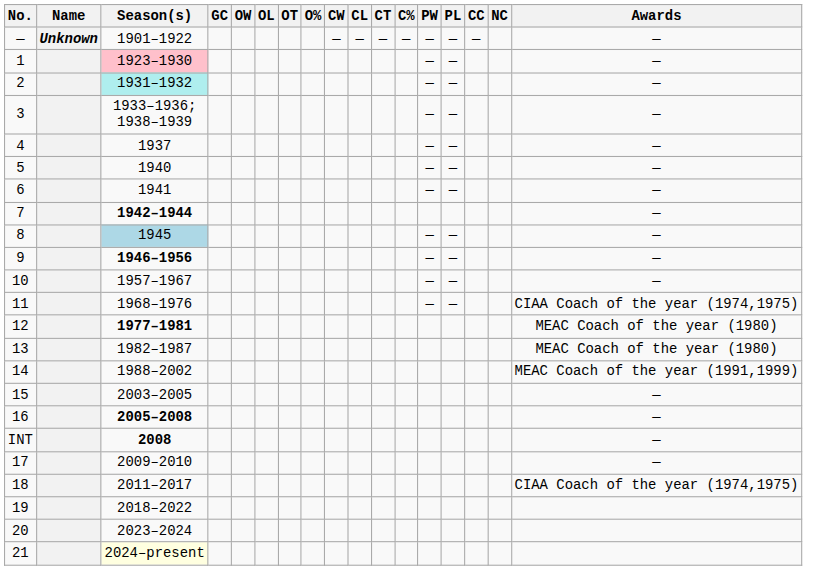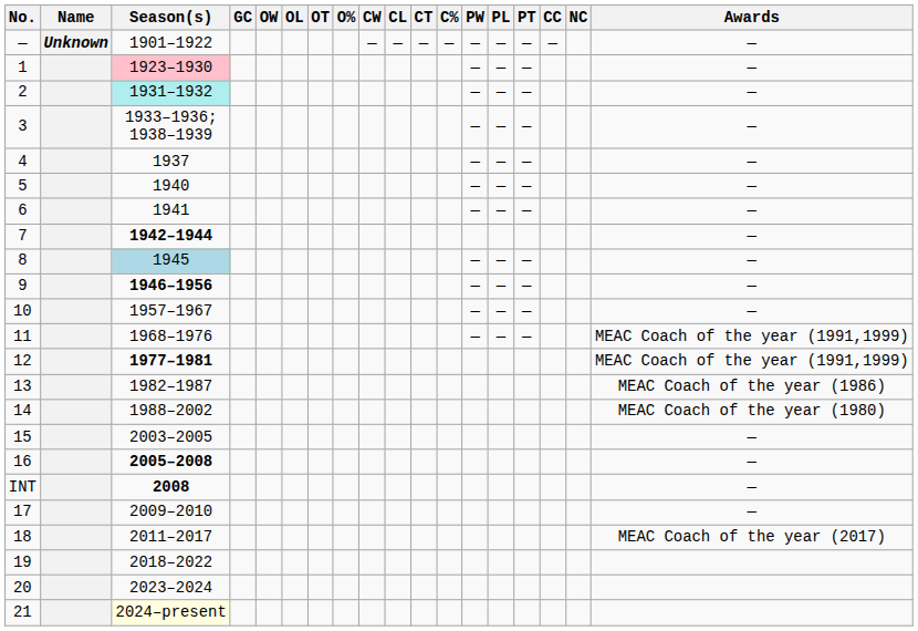 <table class="wikitable sortable" style="text-align:center">
 <tr>
 <th scope="col" class="unsortable">No.</th>
 <th scope="col">Name</th>
 <th scope="col">Season(s)</th>
 <th scope="col">GC</th>
 <th scope="col">OW</th>
 <th scope="col">OL</th>
 <th scope="col">OT</th>
 <th scope="col">O%</th>
 <th scope="col">CW</th>
 <th scope="col">CL</th>
 <th scope="col">CT</th>
 <th scope="col">C%</th>
 <th scope="col">PW</th>
 <th scope="col">PL</th>
+<th scope="col">PT</th>
 <th scope="col">CC</th>
 <th scope="col">NC</th>
 <th scope="col" class="unsortable">Awards</th>
 </tr>
 <tr>
 <td>—</td>
 <th scope="row"><em>Unknown</em></th>
 <td>1901–1922</td>
 <td></td>
 <td></td>
 <td></td>
 <td></td>
 <td></td>
+<td>—</td>
 <td>—</td>
 <td>—</td>
 <td>—</td>
 <td>—</td>
 <td>—</td>
 <td>—</td>
 <td>—</td>
 <td></td>
 <td>—</td>
 </tr>
 <tr>
 <td>1</td>
 <th scope="row"></th>
 <td style="background: pink;">1923–1930</td>
 <td></td>
 <td></td>
 <td></td>
 <td></td>
 <td></td>
 <td></td>
 <td></td>
 <td></td>
 <td></td>
 <td>—</td>
 <td>—</td>
+<td>—</td>
 <td></td>
 <td></td>
 <td>—</td>
 </tr>
 <tr>
 <td>2</td>
 <th scope="row"></th>
 <td style="background: paleturquoise;">1931–1932</td>
 <td></td>
 <td></td>
 <td></td>
 <td></td>
 <td></td>
 <td></td>
 <td></td>
 <td></td>
 <td></td>
+<td>—</td>
 <td>—</td>
 <td>—</td>
 <td></td>
 <td></td>
 <td>—</td>
 </tr>
 <tr>
 <td>3</td>
 <th scope="row"></th>
 <td>1933–1936;<br>1938–1939</td>
 <td></td>
 <td></td>
 <td></td>
 <td></td>
 <td></td>
 <td></td>
 <td></td>
 <td></td>
 <td></td>
 <td>—</td>
 <td>—</td>
+<td>—</td>
 <td></td>
 <td></td>
 <td>—</td>
 </tr>
 <tr>
 <td>4</td>
 <th scope="row"></th>
 <td>1937</td>
 <td></td>
 <td></td>
 <td></td>
 <td></td>
 <td></td>
 <td></td>
 <td></td>
 <td></td>
 <td></td>
+<td>—</td>
 <td>—</td>
 <td>—</td>
 <td></td>
 <td></td>
 <td>—</td>
 </tr>
 <tr>
 <td>5</td>
 <th scope="row"></th>
 <td>1940</td>
 <td></td>
 <td></td>
 <td></td>
 <td></td>
 <td></td>
 <td></td>
 <td></td>
 <td></td>
 <td></td>
 <td>—</td>
 <td>—</td>
+<td>—</td>
 <td></td>
 <td></td>
 <td>—</td>
 </tr>
 <tr>
 <td>6</td>
 <th scope="row"></th>
 <td>1941</td>
 <td></td>
 <td></td>
 <td></td>
 <td></td>
 <td></td>
 <td></td>
 <td></td>
 <td></td>
 <td></td>
 <td>—</td>
 <td>—</td>
+<td>—</td>
 <td></td>
 <td></td>
 <td>—</td>
 </tr>
 <tr>
 <td>7</td>
 <th scope="row"></th>
 <td><strong>1942–1944</strong></td>
+<td></td>
 <td></td>
 <td></td>
 <td></td>
 <td></td>
 <td></td>
 <td></td>
 <td></td>
 <td></td>
 <td></td>
 <td></td>
 <td></td>
 <td></td>
 <td></td>
 <td>—</td>
 </tr>
 <tr>
 <td>8</td>
 <th scope="row"></th>
 <td style="background: lightblue;">1945</td>
 <td></td>
 <td></td>
 <td></td>
 <td></td>
 <td></td>
 <td></td>
 <td></td>
 <td></td>
 <td></td>
 <td>—</td>
 <td>—</td>
+<td>—</td>
 <td></td>
 <td></td>
 <td>—</td>
 </tr>
 <tr>
 <td>9</td>
 <th scope="row"></th>
 <td><strong>1946–1956</strong></td>
 <td></td>
 <td></td>
 <td></td>
 <td></td>
 <td></td>
 <td></td>
 <td></td>
 <td></td>
 <td></td>
+<td>—</td>
 <td>—</td>
 <td>—</td>
 <td></td>
 <td></td>
 <td>—</td>
 </tr>
 <tr>
 <td>10</td>
 <th scope="row"></th>
 <td>1957–1967</td>
 <td></td>
 <td></td>
 <td></td>
 <td></td>
 <td></td>
 <td></td>
 <td></td>
 <td></td>
 <td></td>
 <td>—</td>
 <td>—</td>
+<td>—</td>
 <td></td>
 <td></td>
 <td>—</td>
 </tr>
 <tr>
 <td>11</td>
 <th scope="row"></th>
 <td>1968–1976</td>
 <td></td>
 <td></td>
 <td></td>
 <td></td>
 <td></td>
 <td></td>
 <td></td>
 <td></td>
 <td></td>
 <td>—</td>
 <td>—</td>
+<td>—</td>
 <td></td>
 <td></td>
-<td>CIAA Coach of the year (1974,1975)</td>
+<td>MEAC Coach of the year (1991,1999)</td>
 </tr>
 <tr>
 <td>12</td>
 <th scope="row"></th>
 <td><strong>1977–1981</strong></td>
 <td></td>
 <td></td>
 <td></td>
 <td></td>
 <td></td>
 <td></td>
 <td></td>
 <td></td>
 <td></td>
 <td></td>
 <td></td>
 <td></td>
 <td></td>
-<td>MEAC Coach of the year (1980)</td>
+<td></td>
+<td>MEAC Coach of the year (1991,1999)</td>
 </tr>
 <tr>
 <td>13</td>
 <th scope="row"></th>
 <td>1982–1987</td>
 <td></td>
 <td></td>
 <td></td>
 <td></td>
 <td></td>
 <td></td>
 <td></td>
 <td></td>
 <td></td>
 <td></td>
 <td></td>
 <td></td>
 <td></td>
-<td>MEAC Coach of the year (1980)</td>
+<td></td>
+<td>MEAC Coach of the year (1986)</td>
 </tr>
 <tr>
 <td>14</td>
 <th scope="row"></th>
 <td>1988–2002</td>
 <td></td>
 <td></td>
 <td></td>
 <td></td>
 <td></td>
 <td></td>
 <td></td>
 <td></td>
 <td></td>
 <td></td>
 <td></td>
 <td></td>
 <td></td>
-<td>MEAC Coach of the year (1991,1999)</td>
+<td></td>
+<td>MEAC Coach of the year (1980)</td>
 </tr>
 <tr>
 <td>15</td>
 <th scope="row"></th>
 <td>2003–2005</td>
+<td></td>
 <td></td>
 <td></td>
 <td></td>
 <td></td>
 <td></td>
 <td></td>
 <td></td>
 <td></td>
 <td></td>
 <td></td>
 <td></td>
 <td></td>
 <td></td>
 <td>—</td>
 </tr>
 <tr>
 <td>16</td>
 <th scope="row"></th>
 <td><strong>2005–2008</strong></td>
 <td></td>
 <td></td>
 <td></td>
 <td></td>
 <td></td>
 <td></td>
 <td></td>
 <td></td>
 <td></td>
 <td></td>
 <td></td>
 <td></td>
 <td></td>
+<td></td>
 <td>—</td>
 </tr>
 <tr>
 <td>INT</td>
 <th scope="row"></th>
 <td><strong>2008</strong></td>
+<td></td>
 <td></td>
 <td></td>
 <td></td>
 <td></td>
 <td></td>
 <td></td>
 <td></td>
 <td></td>
 <td></td>
 <td></td>
 <td></td>
 <td></td>
 <td></td>
 <td>—</td>
 </tr>
 <tr>
 <td>17</td>
 <th scope="row"></th>
 <td>2009–2010</td>
 <td></td>
 <td></td>
 <td></td>
 <td></td>
 <td></td>
 <td></td>
 <td></td>
 <td></td>
 <td></td>
 <td></td>
 <td></td>
 <td></td>
 <td></td>
+<td></td>
 <td>—</td>
 </tr>
 <tr>
 <td>18</td>
 <th scope="row"></th>
 <td>2011–2017</td>
 <td></td>
 <td></td>
 <td></td>
 <td></td>
 <td></td>
 <td></td>
 <td></td>
 <td></td>
 <td></td>
 <td></td>
 <td></td>
 <td></td>
 <td></td>
-<td>CIAA Coach of the year (1974,1975)</td>
+<td></td>
+<td> MEAC Coach of the year (2017)</td>
 </tr>
 <tr>
 <td>19</td>
 <th scope="row"></th>
 <td>2018–2022</td>
+<td></td>
 <td></td>
 <td></td>
 <td></td>
 <td></td>
 <td></td>
 <td></td>
 <td></td>
 <td></td>
 <td></td>
 <td></td>
 <td></td>
 <td></td>
 <td></td>
 <td></td>
 </tr>
 <tr>
 <td>20</td>
 <th scope="row"></th>
 <td>2023–2024</td>
 <td></td>
 <td></td>
 <td></td>
 <td></td>
 <td></td>
 <td></td>
 <td></td>
 <td></td>
 <td></td>
 <td></td>
 <td></td>
 <td></td>
 <td></td>
 <td></td>
+<td></td>
 </tr>
 <tr>
 <td>21</td>
 <th scope="row"></th>
 <td style="background: lightyellow;">2024–present</td>
 <td></td>
 <td></td>
 <td></td>
 <td></td>
 <td></td>
 <td></td>
 <td></td>
 <td></td>
 <td></td>
 <td></td>
 <td></td>
 <td></td>
 <td></td>
 <td></td>
+<td></td>
 </tr>
 </table>
